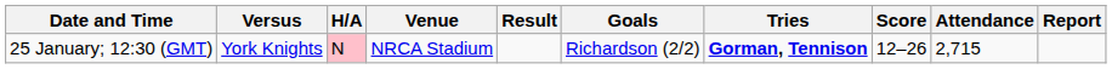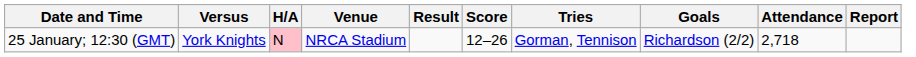 <table class="wikitable defaultleft col3center col6center col9right" style="font-size:85%;">
 <tr>
 <th>Date and Time</th>
 <th>Versus</th>
 <th>H/A</th>
 <th>Venue</th>
 <th>Result</th>
+<th>Score</th>
+<th>Tries</th>
 <th>Goals</th>
-<th>Tries</th>
-<th>Score</th>
 <th>Attendance</th>
 <th>Report</th>
 </tr>
 <tr>
 <td>25 January; 12:30 (<a href='#'>GMT</a>)</td>
 <td> <a href='#'>York Knights</a></td>
 <td style="background: pink;">N</td>
 <td><a href='#'>NRCA Stadium</a></td>
 <td></td>
+<td>12–26</td>
+<td><a href='#'>Gorman</a>, <a href='#'>Tennison</a></td>
 <td><a href='#'>Richardson</a> (2/2)</td>
-<td><strong><a href='#'>Gorman</a>, <a href='#'>Tennison</a></strong></td>
-<td>12–26</td>
-<td>2,715</td>
+<td>2,718</td>
 <td></td>
 </tr>
 </table>
